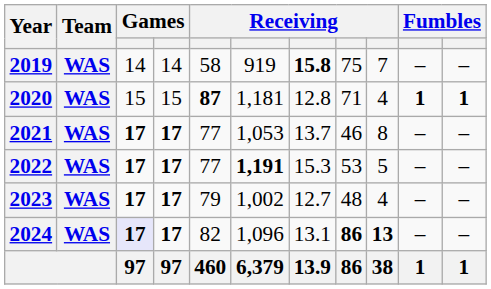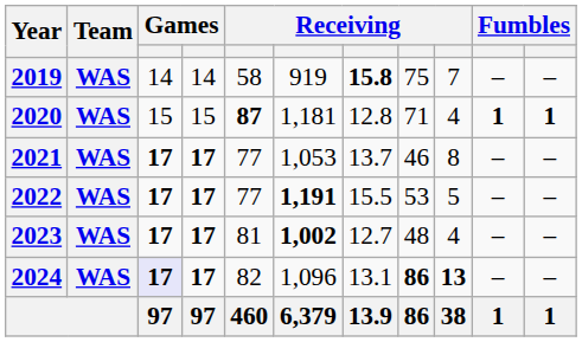 <table class="wikitable" style="text-align:center;">
 <tr>
 <th rowspan="2">Year</th>
 <th rowspan="2">Team</th>
 <th colspan="2">Games</th>
 <th colspan="5"><a href='#'>Receiving</a></th>
 <th colspan="2"><a href='#'>Fumbles</a></th>
 </tr>
 <tr>
 <th></th>
 <th></th>
 <th></th>
 <th></th>
 <th></th>
 <th></th>
 <th></th>
 <th></th>
 <th></th>
 </tr>
 <tr>
 <th><a href='#'>2019</a></th>
 <th><a href='#'>WAS</a></th>
 <td>14</td>
 <td>14</td>
 <td>58</td>
 <td>919</td>
 <td><strong> 15.8 </strong></td>
 <td>75</td>
 <td>7</td>
 <td>–</td>
 <td>–</td>
 </tr>
 <tr>
 <th><a href='#'>2020</a></th>
 <th><a href='#'>WAS</a></th>
 <td>15</td>
 <td>15</td>
 <td><strong> 87 </strong></td>
 <td>1,181</td>
 <td>12.8</td>
 <td>71</td>
 <td>4</td>
 <td><strong> 1 </strong></td>
 <td><strong> 1 </strong></td>
 </tr>
 <tr>
 <th><a href='#'>2021</a></th>
 <th><a href='#'>WAS</a></th>
 <td><strong> 17 </strong></td>
 <td><strong> 17 </strong></td>
 <td>77</td>
 <td>1,053</td>
 <td>13.7</td>
 <td>46</td>
 <td>8</td>
 <td>–</td>
 <td>–</td>
 </tr>
 <tr>
 <th><a href='#'>2022</a></th>
 <th><a href='#'>WAS</a></th>
 <td><strong> 17 </strong></td>
 <td><strong> 17 </strong></td>
 <td>77</td>
 <td><strong> 1,191 </strong></td>
-<td>15.3</td>
+<td>15.5</td>
 <td>53</td>
 <td>5</td>
 <td>–</td>
 <td>–</td>
 </tr>
 <tr>
 <th><a href='#'>2023</a></th>
 <th><a href='#'>WAS</a></th>
 <td><strong> 17 </strong></td>
 <td><strong> 17 </strong></td>
-<td>79</td>
-<td>1,002</td>
+<td>81</td>
+<td><strong>1,002</strong></td>
 <td>12.7</td>
 <td>48</td>
 <td>4</td>
 <td>–</td>
 <td>–</td>
 </tr>
 <tr>
 <th><a href='#'>2024</a></th>
 <th><a href='#'>WAS</a></th>
 <td style="background: lavender;"><strong>17</strong></td>
 <td><strong>17</strong></td>
 <td>82</td>
 <td>1,096</td>
 <td>13.1</td>
 <td><strong>86</strong></td>
 <td><strong>13</strong></td>
 <td>–</td>
 <td>–</td>
 </tr>
 <tr>
 <th colspan="2"></th>
 <th>97</th>
 <th>97</th>
 <th>460</th>
 <th>6,379</th>
 <th>13.9</th>
 <th>86</th>
 <th>38</th>
 <th>1</th>
 <th>1</th>
 </tr>
 </table>
